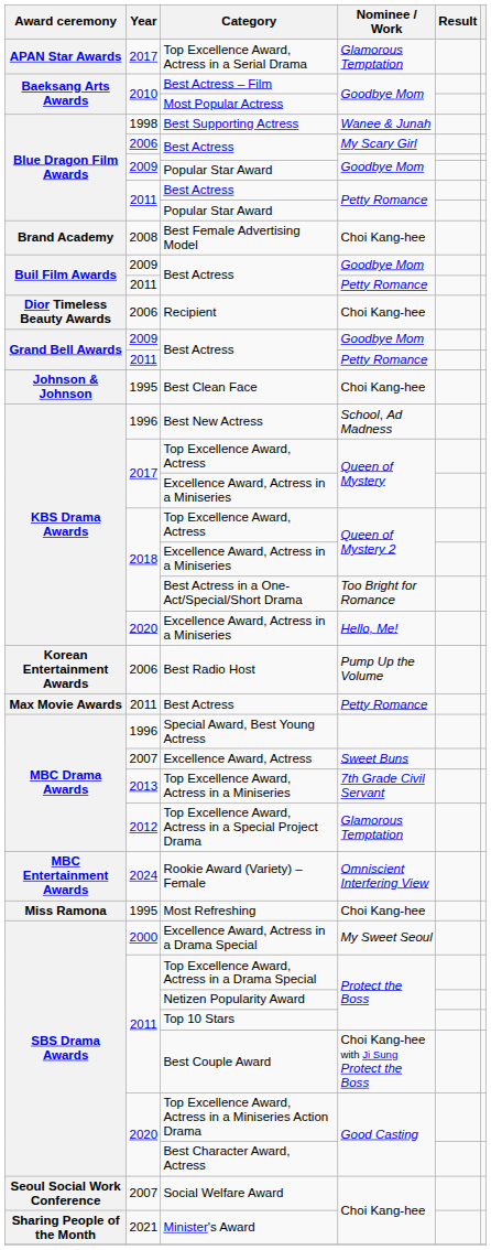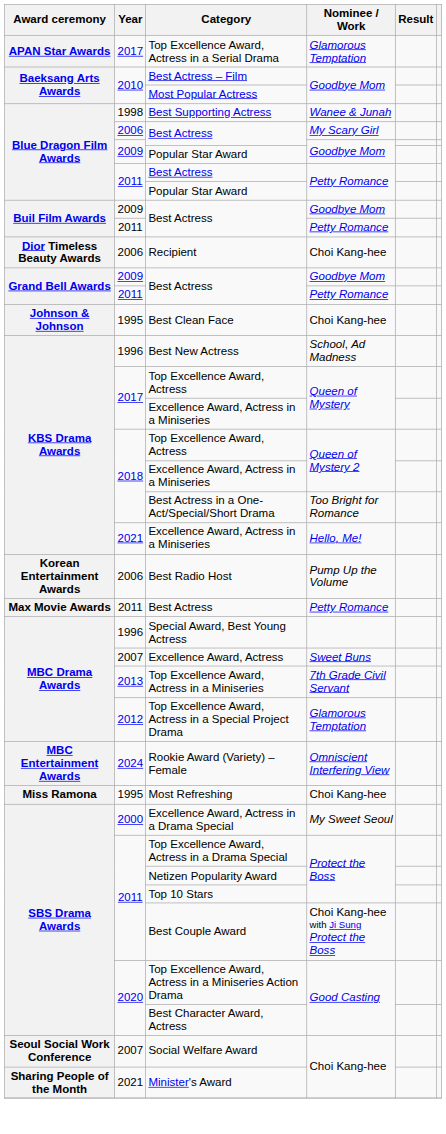 <table class="wikitable plainrowheaders sortable">
 <tr>
 <th scope="col">Award ceremony</th>
 <th scope="col">Year</th>
 <th scope="col">Category</th>
 <th scope="col">Nominee / Work</th>
 <th scope="col">Result</th>
 <th scope="col" class="unsortable"></th>
 </tr>
 <tr>
 <th scope="row"  rowspan="1"><a href='#'>APAN Star Awards</a></th>
 <td style="text-align:center" rowspan="1"><a href='#'>2017</a></td>
 <td>Top Excellence Award, Actress in a Serial Drama</td>
 <td><em><a href='#'>Glamorous Temptation</a></em></td>
 <td></td>
 <td></td>
 </tr>
 <tr>
 <th scope="row"  rowspan="2"><a href='#'>Baeksang Arts Awards</a></th>
 <td style="text-align:center" rowspan=2><a href='#'>2010</a></td>
 <td><a href='#'>Best Actress – Film</a></td>
 <td rowspan="2"><em><a href='#'>Goodbye Mom</a></em></td>
 <td></td>
 <td></td>
 </tr>
 <tr>
 <td><a href='#'>Most Popular Actress</a></td>
 <td></td>
 <td></td>
 </tr>
 <tr>
 <th scope="row"  rowspan="6"><a href='#'>Blue Dragon Film Awards</a></th>
 <td style="text-align:center" rowspan="1">1998</td>
 <td><a href='#'>Best Supporting Actress</a></td>
 <td><em><a href='#'>Wanee & Junah</a></em></td>
 <td></td>
 <td></td>
 </tr>
 <tr>
 <td style="text-align:center"><a href='#'>2006</a></td>
 <td rowspan="2"><a href='#'>Best Actress</a></td>
 <td><em><a href='#'>My Scary Girl</a></em></td>
 <td></td>
 <td style="text-align:center"></td>
 </tr>
 <tr>
 <td style="text-align:center" rowspan="2"><a href='#'>2009</a></td>
 <td rowspan="2"><em><a href='#'>Goodbye Mom</a></em></td>
 <td></td>
 <td></td>
 </tr>
 <tr>
 <td>Popular Star Award</td>
 <td></td>
 <td></td>
 </tr>
 <tr>
 <td style="text-align:center" rowspan=2><a href='#'>2011</a></td>
 <td><a href='#'>Best Actress</a></td>
 <td rowspan="2"><em><a href='#'>Petty Romance</a></em></td>
 <td></td>
 <td></td>
 </tr>
 <tr>
 <td>Popular Star Award</td>
-<td></td>
-<td></td>
-</tr>
-<tr>
-<th scope="row">Brand Academy</th>
-<td style="text-align:center">2008</td>
-<td>Best Female Advertising Model</td>
-<td>Choi Kang-hee</td>
 <td></td>
 <td></td>
 </tr>
 <tr>
 <th scope="row"  rowspan="2"><a href='#'>Buil Film Awards</a></th>
 <td style="text-align:center">2009</td>
 <td rowspan="2">Best Actress</td>
 <td rowspan="1"><em><a href='#'>Goodbye Mom</a></em></td>
 <td></td>
 <td></td>
 </tr>
 <tr>
 <td style="text-align:center">2011</td>
 <td><em><a href='#'>Petty Romance</a></em></td>
 <td></td>
 <td></td>
 </tr>
 <tr>
 <th scope="row"  rowspan=1><a href='#'>Dior</a> Timeless Beauty Awards</th>
 <td style="text-align:center">2006</td>
 <td>Recipient</td>
 <td>Choi Kang-hee</td>
 <td></td>
 <td style="text-align:center"></td>
 </tr>
 <tr>
 <th scope="row"  rowspan="2"><a href='#'>Grand Bell Awards</a></th>
 <td style="text-align:center"><a href='#'>2009</a></td>
 <td rowspan="2">Best  Actress</td>
 <td><em><a href='#'>Goodbye Mom</a></em></td>
 <td></td>
 <td></td>
 </tr>
 <tr>
 <td style="text-align:center"><a href='#'>2011</a></td>
 <td><em><a href='#'>Petty Romance</a></em></td>
 <td></td>
 <td></td>
 </tr>
 <tr>
 <th scope="row"  rowspan=1><a href='#'>Johnson & Johnson</a></th>
 <td style="text-align:center">1995</td>
 <td>Best Clean Face</td>
 <td>Choi Kang-hee</td>
 <td></td>
 <td></td>
 </tr>
 <tr>
 <th scope="row"  rowspan="7"><a href='#'>KBS Drama Awards</a></th>
 <td style="text-align:center">1996</td>
 <td>Best New Actress</td>
 <td><em>School</em>, <em>Ad Madness</em></td>
 <td></td>
 <td></td>
 </tr>
 <tr>
 <td style="text-align:center" rowspan="2"><a href='#'>2017</a></td>
 <td>Top Excellence Award, Actress</td>
 <td rowspan="2"><em><a href='#'>Queen of Mystery</a></em></td>
 <td></td>
 <td></td>
 </tr>
 <tr>
 <td>Excellence Award, Actress in a Miniseries</td>
 <td></td>
 <td></td>
 </tr>
 <tr>
 <td style="text-align:center" rowspan="3"><a href='#'>2018</a></td>
 <td>Top Excellence Award, Actress</td>
 <td rowspan="2"><em><a href='#'>Queen of Mystery 2</a></em></td>
 <td></td>
 <td></td>
 </tr>
 <tr>
 <td>Excellence Award, Actress in a Miniseries</td>
 <td></td>
 <td></td>
 </tr>
 <tr>
 <td>Best Actress in a One-Act/Special/Short Drama</td>
 <td><em>Too Bright for Romance</em></td>
 <td></td>
 <td style="text-align:center"></td>
 </tr>
 <tr>
-<td style="text-align:center" rowspan="1"><a href='#'>2020</a></td>
+<td style="text-align:center" rowspan="1"><a href='#'>2021</a></td>
 <td>Excellence Award, Actress in a Miniseries</td>
 <td><em><a href='#'>Hello, Me!</a></em></td>
 <td></td>
 <td style="text-align:center"></td>
 </tr>
 <tr>
 <th scope="row"  rowspan="1">Korean Entertainment Awards</th>
 <td style="text-align:center">2006</td>
 <td>Best Radio Host</td>
 <td><em>Pump Up the Volume</em></td>
 <td></td>
 <td></td>
 </tr>
 <tr>
 <th scope="row"  rowspan="1">Max Movie Awards</th>
 <td style="text-align:center">2011</td>
 <td rowspan="1">Best Actress</td>
 <td rowspan="1"><em><a href='#'>Petty Romance</a></em></td>
 <td></td>
 <td></td>
 </tr>
 <tr>
 <th scope="row"  rowspan="4"><a href='#'>MBC Drama Awards</a></th>
 <td style="text-align:center">1996</td>
 <td>Special Award, Best Young Actress</td>
 <td></td>
 <td></td>
 <td></td>
 </tr>
 <tr>
 <td style="text-align:center">2007</td>
 <td>Excellence Award, Actress</td>
 <td><em><a href='#'>Sweet Buns</a></em></td>
 <td></td>
 <td></td>
 </tr>
 <tr>
 <td style="text-align:center"><a href='#'>2013</a></td>
 <td>Top Excellence Award, Actress in a Miniseries</td>
 <td><em><a href='#'>7th Grade Civil Servant</a></em></td>
 <td></td>
 <td></td>
 </tr>
 <tr>
 <td style="text-align:center"><a href='#'>2012</a></td>
 <td>Top Excellence Award, Actress in a Special Project Drama</td>
 <td rowspan="1"><em><a href='#'>Glamorous Temptation</a></em></td>
 <td></td>
 <td></td>
 </tr>
 <tr>
 <th scope="row"><a href='#'>MBC Entertainment Awards</a></th>
 <td style="text-align:center"><a href='#'>2024</a></td>
 <td>Rookie Award (Variety) – Female</td>
 <td><em><a href='#'>Omniscient Interfering View</a></em></td>
 <td></td>
 <td style="text-align:center"></td>
 </tr>
 <tr>
 <th scope="row"  rowspan="1">Miss Ramona</th>
 <td style="text-align:center">1995</td>
 <td>Most Refreshing</td>
 <td>Choi Kang-hee</td>
 <td></td>
 <td></td>
 </tr>
 <tr>
 <th scope="row"  rowspan="7"><a href='#'>SBS Drama Awards</a></th>
 <td style="text-align:center"><a href='#'>2000</a></td>
 <td>Excellence Award, Actress in a Drama Special</td>
 <td><em>My Sweet Seoul</em></td>
 <td></td>
 <td></td>
 </tr>
 <tr>
 <td style="text-align:center" rowspan=4><a href='#'>2011</a></td>
 <td>Top Excellence Award, Actress in a Drama Special</td>
 <td rowspan=3><em><a href='#'>Protect the Boss</a></em></td>
 <td></td>
 <td></td>
 </tr>
 <tr>
 <td>Netizen Popularity Award</td>
 <td></td>
 <td></td>
 </tr>
 <tr>
 <td>Top 10 Stars</td>
 <td></td>
 <td></td>
 </tr>
 <tr>
 <td>Best Couple Award</td>
 <td>Choi Kang-hee <small>with <a href='#'>Ji Sung</a></small> <br> <em><a href='#'>Protect the Boss</a></em></td>
 <td></td>
 <td></td>
 </tr>
 <tr>
 <td style="text-align:center" rowspan="2"><a href='#'>2020</a></td>
 <td>Top Excellence Award, Actress in a Miniseries Action Drama</td>
 <td rowspan="2"><em><a href='#'>Good Casting</a></em></td>
 <td></td>
 <td></td>
 </tr>
 <tr>
 <td>Best Character Award, Actress</td>
 <td></td>
 <td style="text-align:center"></td>
 </tr>
 <tr>
 <th scope="row"  rowspan="1">Seoul Social Work Conference</th>
 <td style="text-align:center">2007</td>
 <td>Social Welfare Award</td>
 <td rowspan=2>Choi Kang-hee</td>
 <td></td>
 <td></td>
 </tr>
 <tr>
 <th scope="row"  rowspan="1">Sharing People of the Month</th>
 <td style="text-align:center">2021</td>
 <td><a href='#'>Minister</a>'s Award</td>
 <td></td>
 <td></td>
 </tr>
 <tr>
 </tr>
 </table>
